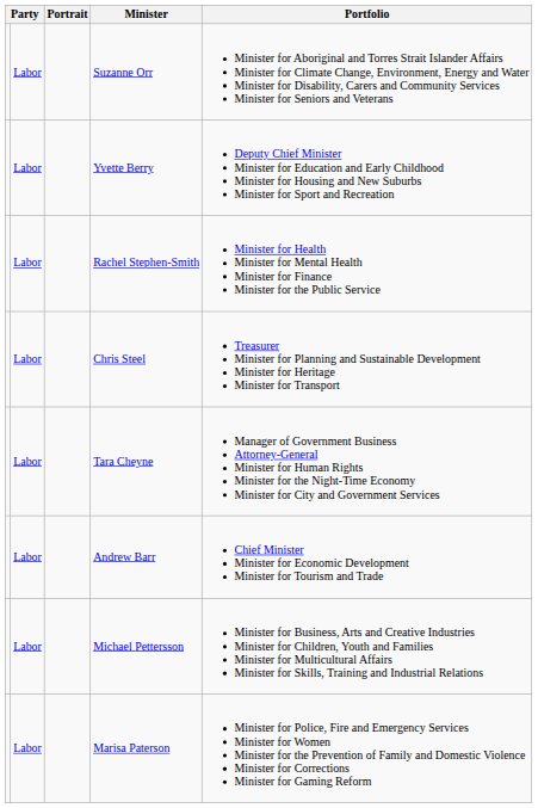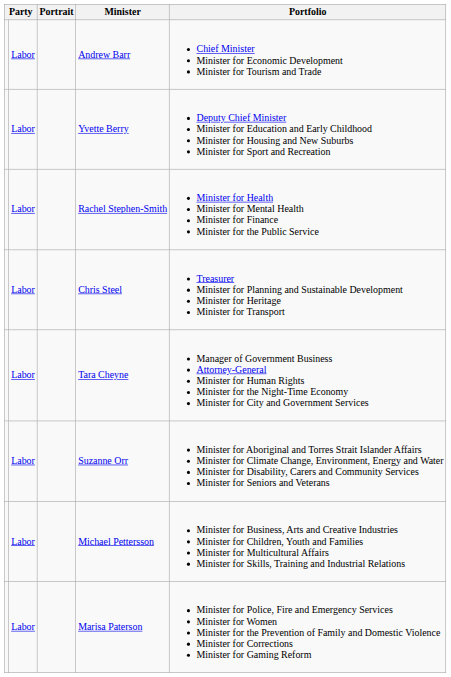 <table class="wikitable">
 <tr>
 <th colspan=2>Party</th>
 <th>Portrait</th>
 <th>Minister</th>
 <th>Portfolio</th>
 </tr>
 <tr>
 <td></td>
 <td><a href='#'>Labor</a></td>
 <td></td>
-<td><a href='#'>Suzanne Orr</a></td>
-<td><br><ul><li>Minister for Aboriginal and Torres Strait Islander Affairs</li><li>Minister for Climate Change, Environment, Energy and Water</li><li>Minister for Disability, Carers and Community Services</li><li>Minister for Seniors and Veterans</li></ul></td>
+<td><a href='#'>Andrew Barr</a></td>
+<td><br><ul><li><a href='#'>Chief Minister</a></li><li>Minister for Economic Development</li><li>Minister for Tourism and Trade</li></ul></td>
 </tr>
 <tr>
 <td></td>
 <td><a href='#'>Labor</a></td>
 <td></td>
 <td><a href='#'>Yvette Berry</a></td>
 <td><br><ul><li><a href='#'>Deputy Chief Minister</a></li><li>Minister for Education and Early Childhood</li><li>Minister for Housing and New Suburbs</li><li>Minister for Sport and Recreation</li></ul></td>
 </tr>
 <tr>
 <td></td>
 <td><a href='#'>Labor</a></td>
 <td></td>
 <td><a href='#'>Rachel Stephen-Smith</a></td>
 <td><br><ul><li><a href='#'>Minister for Health</a></li><li>Minister for Mental Health</li><li>Minister for Finance</li><li>Minister for the Public Service</li></ul></td>
 </tr>
 <tr>
 <td></td>
 <td><a href='#'>Labor</a></td>
 <td></td>
 <td><a href='#'>Chris Steel</a></td>
 <td><br><ul><li><a href='#'>Treasurer</a></li><li>Minister for Planning and Sustainable Development</li><li>Minister for Heritage</li><li>Minister for Transport</li></ul></td>
 </tr>
 <tr>
 <td></td>
 <td><a href='#'>Labor</a></td>
 <td></td>
 <td><a href='#'>Tara Cheyne</a></td>
 <td><br><ul><li>Manager of Government Business</li><li><a href='#'>Attorney-General</a></li><li>Minister for Human Rights</li><li>Minister for the Night-Time Economy</li><li>Minister for City and Government Services</li></ul></td>
 </tr>
 <tr>
 <td></td>
 <td><a href='#'>Labor</a></td>
 <td></td>
-<td><a href='#'>Andrew Barr</a></td>
-<td><br><ul><li><a href='#'>Chief Minister</a></li><li>Minister for Economic Development</li><li>Minister for Tourism and Trade</li></ul></td>
+<td><a href='#'>Suzanne Orr</a></td>
+<td><br><ul><li>Minister for Aboriginal and Torres Strait Islander Affairs</li><li>Minister for Climate Change, Environment, Energy and Water</li><li>Minister for Disability, Carers and Community Services</li><li>Minister for Seniors and Veterans</li></ul></td>
 </tr>
 <tr>
 <td></td>
 <td><a href='#'>Labor</a></td>
 <td></td>
 <td><a href='#'>Michael Pettersson</a></td>
 <td><br><ul><li>Minister for Business, Arts and Creative Industries</li><li>Minister for Children, Youth and Families</li><li>Minister for Multicultural Affairs</li><li>Minister for Skills, Training and Industrial Relations</li></ul></td>
 </tr>
 <tr>
 <td></td>
 <td><a href='#'>Labor</a></td>
 <td></td>
 <td><a href='#'>Marisa Paterson</a></td>
 <td><br><ul><li>Minister for Police, Fire and Emergency Services</li><li>Minister for Women</li><li>Minister for the Prevention of Family and Domestic Violence</li><li>Minister for Corrections</li><li>Minister for Gaming Reform</li></ul></td>
 </tr>
 </table>
